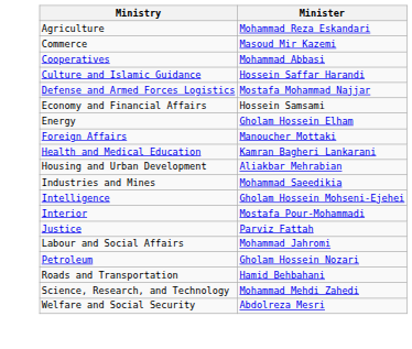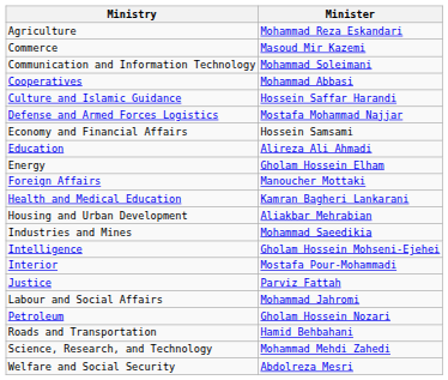 <table class="wikitable" style="margin:10px; float:right;">
 <tr>
 <th>Ministry</th>
 <th>Minister</th>
 </tr>
 <tr>
 <td>Agriculture</td>
 <td><a href='#'>Mohammad Reza Eskandari</a></td>
 </tr>
 <tr>
 <td>Commerce</td>
 <td><a href='#'>Masoud Mir Kazemi</a></td>
+</tr>
+<tr>
+<td>Communication and Information Technology</td>
+<td><a href='#'>Mohammad Soleimani</a></td>
 </tr>
 <tr>
 <td><a href='#'>Cooperatives</a></td>
 <td><a href='#'>Mohammad Abbasi</a></td>
 </tr>
 <tr>
 <td><a href='#'>Culture and Islamic Guidance</a></td>
 <td><a href='#'>Hossein Saffar Harandi</a></td>
 </tr>
 <tr>
 <td><a href='#'>Defense and Armed Forces Logistics</a></td>
 <td><a href='#'>Mostafa Mohammad Najjar</a></td>
 </tr>
 <tr>
 <td>Economy and Financial Affairs</td>
 <td>Hossein Samsami</td>
+</tr>
+<tr>
+<td><a href='#'>Education</a></td>
+<td><a href='#'>Alireza Ali Ahmadi</a></td>
 </tr>
 <tr>
 <td>Energy</td>
 <td><a href='#'>Gholam Hossein Elham</a></td>
 </tr>
 <tr>
 <td><a href='#'>Foreign Affairs</a></td>
 <td><a href='#'>Manoucher Mottaki</a></td>
 </tr>
 <tr>
 <td><a href='#'>Health and Medical Education</a></td>
 <td><a href='#'>Kamran Bagheri Lankarani</a></td>
 </tr>
 <tr>
 <td>Housing and Urban Development</td>
 <td><a href='#'>Aliakbar Mehrabian</a></td>
 </tr>
 <tr>
 <td>Industries and Mines</td>
 <td><a href='#'>Mohammad Saeedikia</a></td>
 </tr>
 <tr>
 <td><a href='#'>Intelligence</a></td>
 <td><a href='#'>Gholam Hossein Mohseni-Ejehei</a></td>
 </tr>
 <tr>
 <td><a href='#'>Interior</a></td>
 <td><a href='#'>Mostafa Pour-Mohammadi</a></td>
 </tr>
 <tr>
 <td><a href='#'>Justice</a></td>
 <td><a href='#'>Parviz Fattah</a></td>
 </tr>
 <tr>
 <td>Labour and Social Affairs</td>
 <td><a href='#'>Mohammad Jahromi</a></td>
 </tr>
 <tr>
 <td><a href='#'>Petroleum</a></td>
 <td><a href='#'>Gholam Hossein Nozari</a></td>
 </tr>
 <tr>
 <td>Roads and Transportation</td>
 <td><a href='#'>Hamid Behbahani</a></td>
 </tr>
 <tr>
 <td>Science, Research, and Technology</td>
 <td><a href='#'>Mohammad Mehdi Zahedi</a></td>
 </tr>
 <tr>
 <td>Welfare and Social Security</td>
 <td><a href='#'>Abdolreza Mesri</a></td>
 </tr>
 </table>
